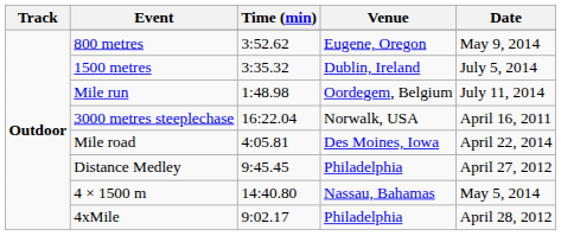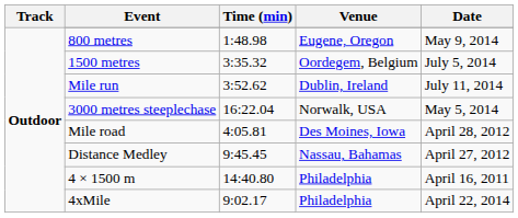 <table class="wikitable">
 <tr>
 <th>Track</th>
 <th>Event</th>
 <th>Time (<a href='#'>min</a>)</th>
 <th>Venue</th>
 <th>Date</th>
 </tr>
 <tr>
 <td rowspan=9><strong>Outdoor</strong></td>
 </tr>
 <tr>
 <td><a href='#'>800 metres</a></td>
-<td>3:52.62</td>
+<td>1:48.98</td>
 <td><a href='#'>Eugene, Oregon</a></td>
 <td>May 9, 2014</td>
 </tr>
 <tr>
 <td><a href='#'>1500 metres</a></td>
 <td>3:35.32</td>
-<td><a href='#'>Dublin, Ireland</a></td>
+<td><a href='#'>Oordegem</a>, Belgium</td>
 <td>July 5, 2014</td>
 </tr>
 <tr>
 <td><a href='#'>Mile run</a></td>
-<td>1:48.98</td>
-<td><a href='#'>Oordegem</a>, Belgium</td>
+<td>3:52.62</td>
+<td><a href='#'>Dublin, Ireland</a></td>
 <td>July 11, 2014</td>
 </tr>
 <tr>
 <td><a href='#'>3000 metres steeplechase</a></td>
 <td>16:22.04</td>
 <td>Norwalk, USA</td>
-<td>April 16, 2011</td>
+<td>May 5, 2014</td>
 </tr>
 <tr>
 <td>Mile road</td>
 <td>4:05.81</td>
 <td><a href='#'>Des Moines, Iowa</a></td>
-<td>April 22, 2014</td>
+<td>April 28, 2012</td>
 </tr>
 <tr>
 <td>Distance Medley</td>
 <td>9:45.45</td>
-<td><a href='#'>Philadelphia</a></td>
+<td><a href='#'>Nassau, Bahamas</a></td>
 <td>April 27, 2012</td>
 </tr>
 <tr>
 <td>4 × 1500 m</td>
 <td>14:40.80</td>
-<td><a href='#'>Nassau, Bahamas</a></td>
-<td>May 5, 2014</td>
+<td><a href='#'>Philadelphia</a></td>
+<td>April 16, 2011</td>
 </tr>
 <tr>
 <td>4xMile</td>
 <td>9:02.17</td>
 <td><a href='#'>Philadelphia</a></td>
-<td>April 28, 2012</td>
+<td>April 22, 2014</td>
 </tr>
 </table>
